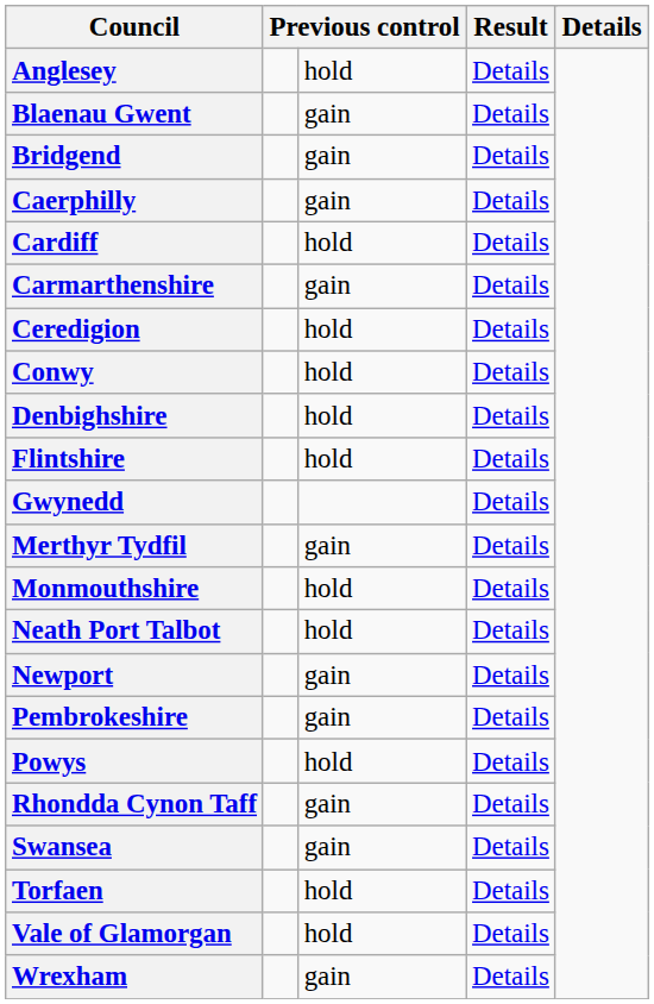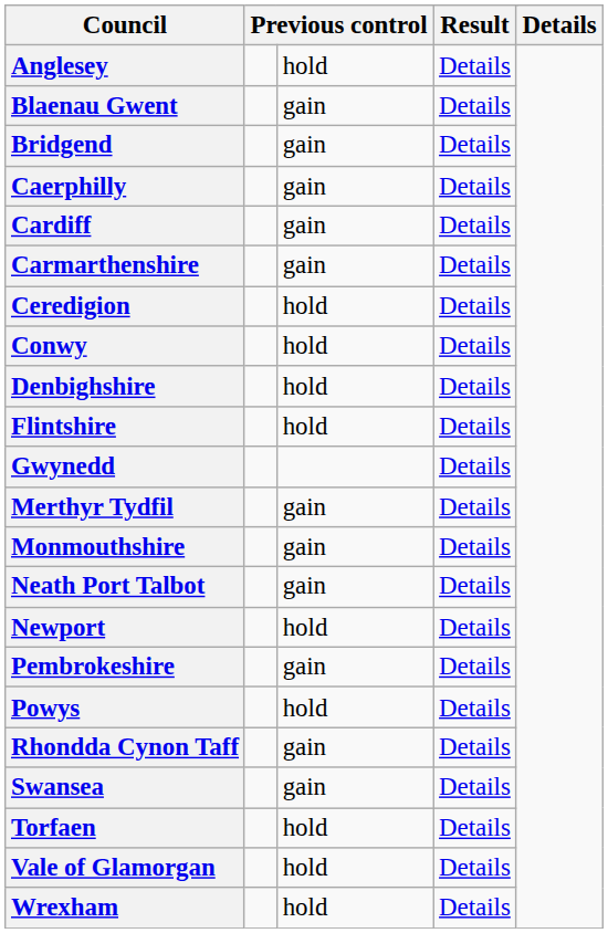 <table class="wikitable sortable" border="1">
 <tr>
 <th scope="col">Council</th>
 <th colspan=2>Previous control</th>
 <th colspan=2>Result</th>
 <th class="unsortable" scope="col">Details</th>
 </tr>
 <tr>
 <th scope="row" style="text-align: left;"><a href='#'>Anglesey</a></th>
 <td></td>
 <td> hold</td>
 <td><a href='#'>Details</a></td>
 </tr>
 <tr>
 <th scope="row" style="text-align: left;"><a href='#'>Blaenau Gwent</a></th>
 <td></td>
 <td> gain</td>
 <td><a href='#'>Details</a></td>
 </tr>
 <tr>
 <th scope="row" style="text-align: left;"><a href='#'>Bridgend</a></th>
 <td></td>
 <td> gain</td>
 <td><a href='#'>Details</a></td>
 </tr>
 <tr>
 <th scope="row" style="text-align: left;"><a href='#'>Caerphilly</a></th>
 <td></td>
 <td> gain</td>
 <td><a href='#'>Details</a></td>
 </tr>
 <tr>
 <th scope="row" style="text-align: left;"><a href='#'>Cardiff</a></th>
 <td></td>
-<td> hold</td>
+<td> gain</td>
 <td><a href='#'>Details</a></td>
 </tr>
 <tr>
 <th scope="row" style="text-align: left;"><a href='#'>Carmarthenshire</a></th>
 <td></td>
 <td> gain</td>
 <td><a href='#'>Details</a></td>
 </tr>
 <tr>
 <th scope="row" style="text-align: left;"><a href='#'>Ceredigion</a></th>
 <td></td>
 <td> hold</td>
 <td><a href='#'>Details</a></td>
 </tr>
 <tr>
 <th scope="row" style="text-align: left;"><a href='#'>Conwy</a></th>
 <td></td>
 <td> hold</td>
 <td><a href='#'>Details</a></td>
 </tr>
 <tr>
 <th scope="row" style="text-align: left;"><a href='#'>Denbighshire</a></th>
 <td></td>
 <td> hold</td>
 <td><a href='#'>Details</a></td>
 </tr>
 <tr>
 <th scope="row" style="text-align: left;"><a href='#'>Flintshire</a></th>
 <td></td>
 <td> hold</td>
 <td><a href='#'>Details</a></td>
 </tr>
 <tr>
 <th scope="row" style="text-align: left;"><a href='#'>Gwynedd</a></th>
 <td></td>
 <td></td>
 <td><a href='#'>Details</a></td>
 </tr>
 <tr>
 <th scope="row" style="text-align: left;"><a href='#'>Merthyr Tydfil</a></th>
 <td></td>
 <td> gain</td>
 <td><a href='#'>Details</a></td>
 </tr>
 <tr>
 <th scope="row" style="text-align: left;"><a href='#'>Monmouthshire</a></th>
 <td></td>
-<td> hold</td>
+<td> gain</td>
 <td><a href='#'>Details</a></td>
 </tr>
 <tr>
 <th scope="row" style="text-align: left;"><a href='#'>Neath Port Talbot</a></th>
 <td></td>
-<td> hold</td>
+<td> gain</td>
 <td><a href='#'>Details</a></td>
 </tr>
 <tr>
 <th scope="row" style="text-align: left;"><a href='#'>Newport</a></th>
 <td></td>
-<td> gain</td>
+<td> hold</td>
 <td><a href='#'>Details</a></td>
 </tr>
 <tr>
 <th scope="row" style="text-align: left;"><a href='#'>Pembrokeshire</a></th>
 <td></td>
 <td> gain</td>
 <td><a href='#'>Details</a></td>
 </tr>
 <tr>
 <th scope="row" style="text-align: left;"><a href='#'>Powys</a></th>
 <td></td>
 <td> hold</td>
 <td><a href='#'>Details</a></td>
 </tr>
 <tr>
 <th scope="row" style="text-align: left;"><a href='#'>Rhondda Cynon Taff</a></th>
 <td></td>
 <td> gain</td>
 <td><a href='#'>Details</a></td>
 </tr>
 <tr>
 <th scope="row" style="text-align: left;"><a href='#'>Swansea</a></th>
 <td></td>
 <td> gain</td>
 <td><a href='#'>Details</a></td>
 </tr>
 <tr>
 <th scope="row" style="text-align: left;"><a href='#'>Torfaen</a></th>
 <td></td>
 <td> hold</td>
 <td><a href='#'>Details</a></td>
 </tr>
 <tr>
 <th scope="row" style="text-align: left;"><a href='#'>Vale of Glamorgan</a></th>
 <td></td>
 <td> hold</td>
 <td><a href='#'>Details</a></td>
 </tr>
 <tr>
 <th scope="row" style="text-align: left;"><a href='#'>Wrexham</a></th>
 <td></td>
-<td> gain</td>
+<td> hold</td>
 <td><a href='#'>Details</a></td>
 </tr>
 </table>
